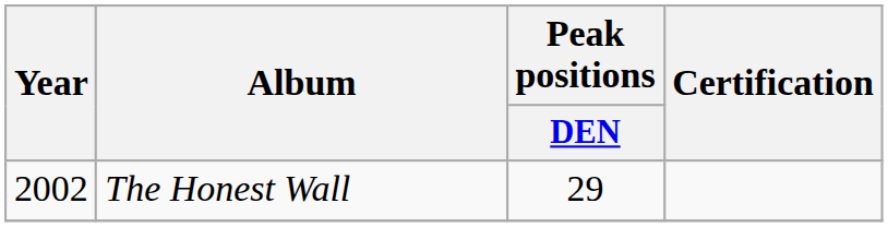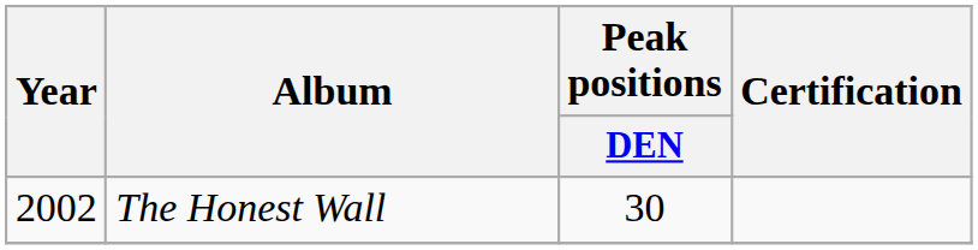 <table class="wikitable">
 <tr>
 <th align="center" rowspan="2" width="10">Year</th>
 <th align="center" rowspan="2" width="170">Album</th>
 <th align="center" colspan="1" width="20">Peak positions</th>
 <th align="center" rowspan="2" width="70">Certification</th>
 </tr>
 <tr>
 <th scope="col" style="width:3em;font-size:90%;"><a href='#'>DEN</a><br></th>
 </tr>
 <tr>
 <td style="text-align:center;">2002</td>
 <td><em>The Honest Wall</em></td>
-<td style="text-align:center;">29</td>
+<td style="text-align:center;">30</td>
 <td style="text-align:center;"></td>
 </tr>
 <tr>
 </tr>
 </table>
